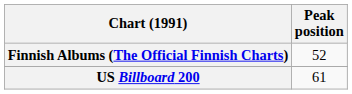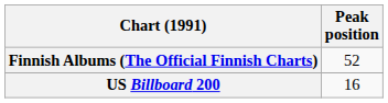 <table class="wikitable sortable plainrowheaders" style="text-align:center">
 <tr>
 <th scope="col">Chart (1991)</th>
 <th scope="col">Peak<br>position</th>
 </tr>
 <tr>
 <th scope="row">Finnish Albums (<a href='#'>The Official Finnish Charts</a>)</th>
 <td align="center">52</td>
 </tr>
 <tr>
 </tr>
 <tr>
 </tr>
 <tr>
 </tr>
 <tr>
 </tr>
 <tr>
 <th scope="row">US <a href='#'><em>Billboard</em> 200</a></th>
-<td>61</td>
+<td>16</td>
 </tr>
 </table>
